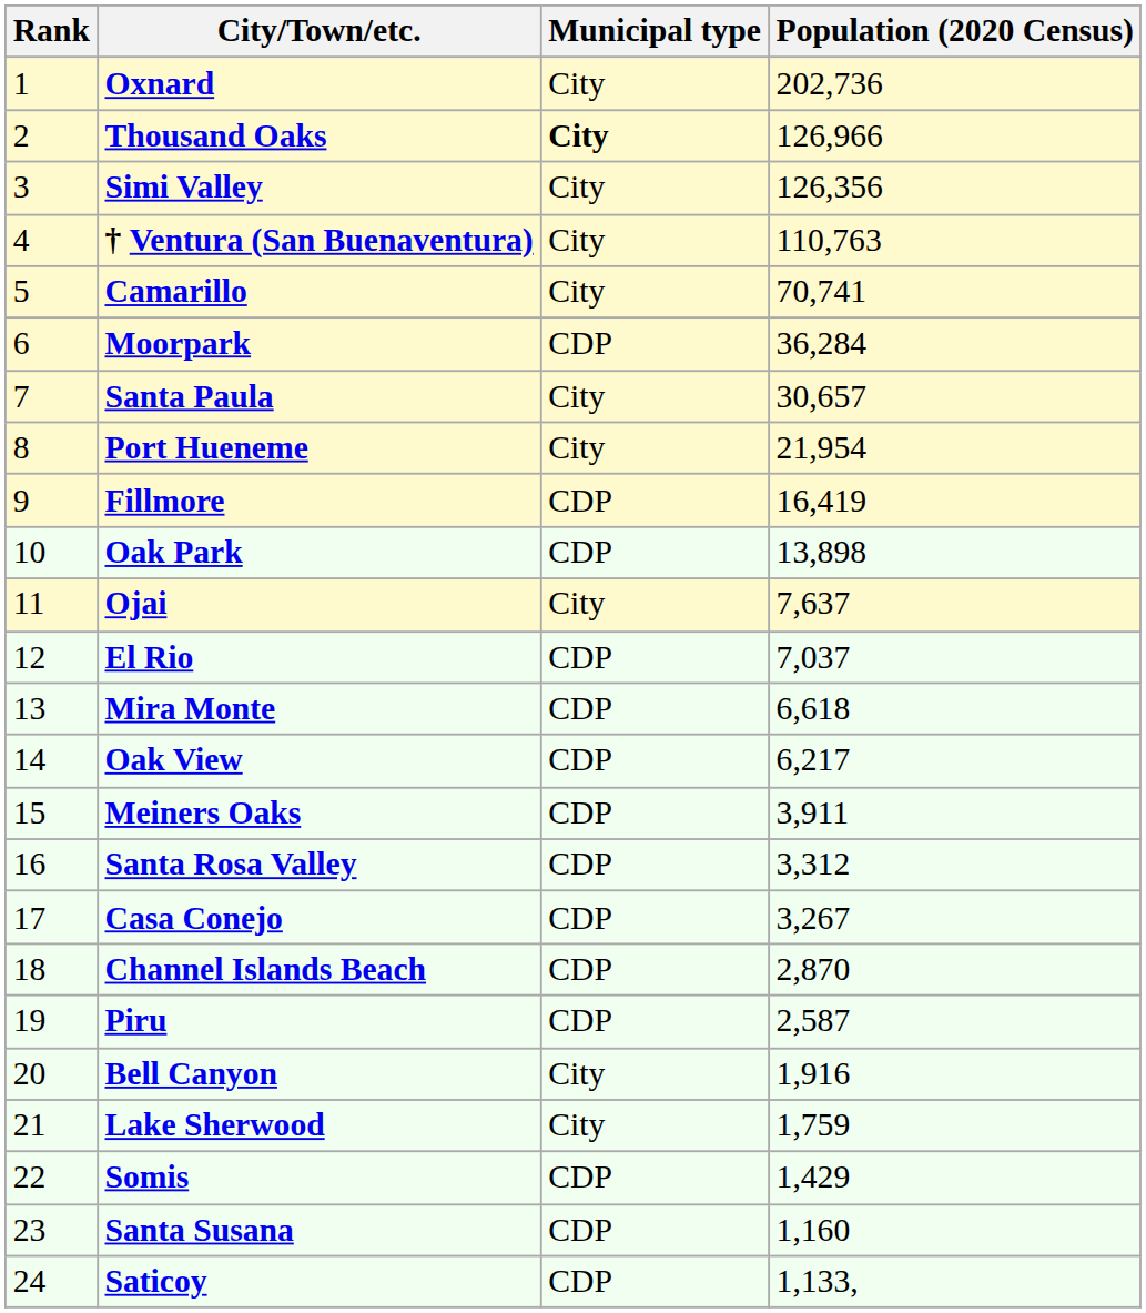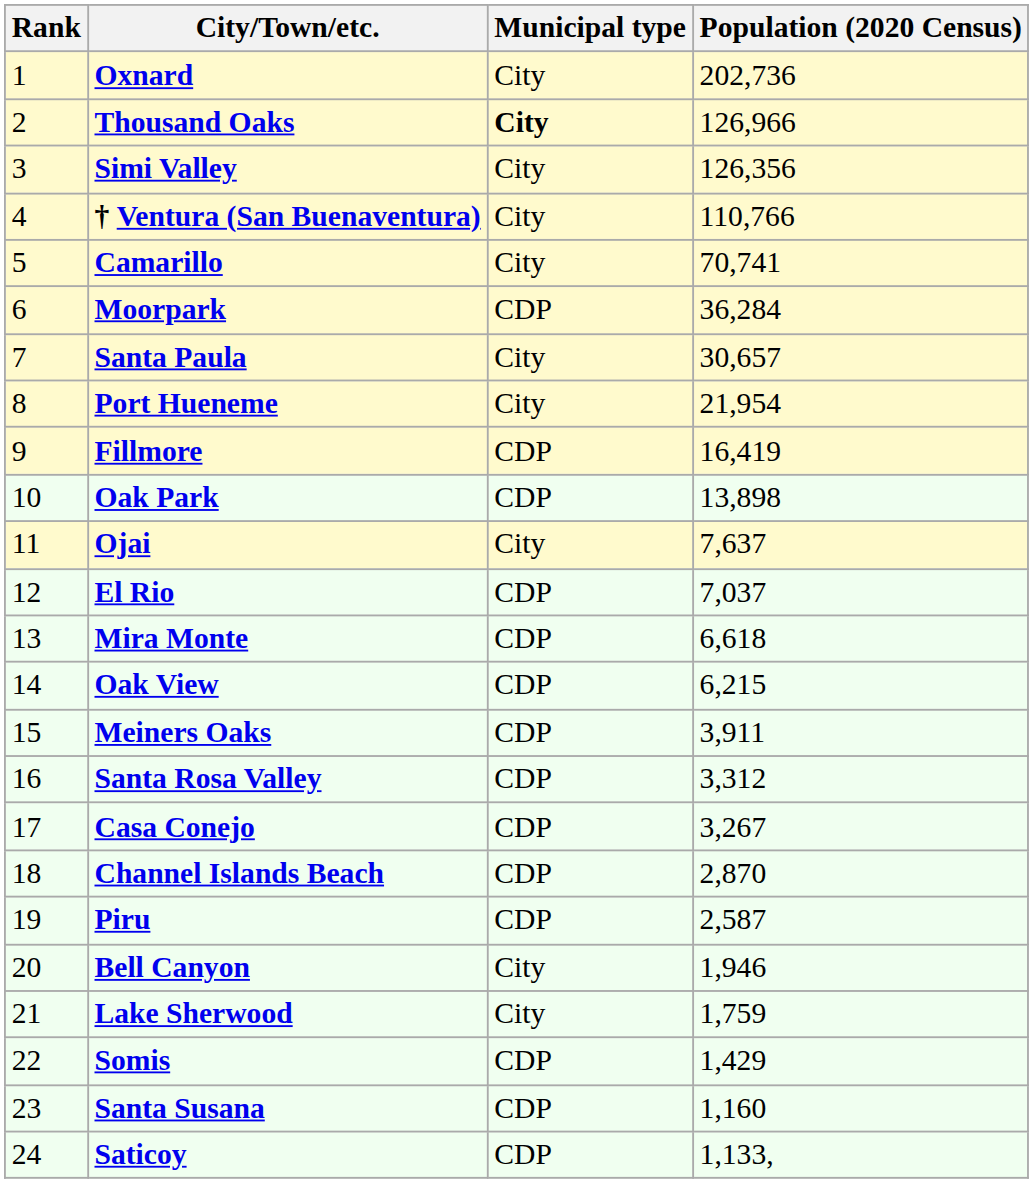 <table class="wikitable sortable">
 <tr>
 <th>Rank</th>
 <th>City/Town/etc.</th>
 <th>Municipal type</th>
 <th>Population (2020 Census)</th>
 </tr>
 <tr style="background-color:#FFFACD;">
 <td>1</td>
 <td><strong><a href='#'>Oxnard</a></strong></td>
 <td>City</td>
 <td>202,736</td>
 </tr>
 <tr style="background-color:#FFFACD;">
 <td>2</td>
 <td><strong><a href='#'>Thousand Oaks</a></strong></td>
 <td><strong>City</strong></td>
 <td>126,966</td>
 </tr>
 <tr style="background-color:#FFFACD;">
 <td>3</td>
 <td><strong><a href='#'>Simi Valley</a></strong></td>
 <td>City</td>
 <td>126,356</td>
 </tr>
 <tr style="background-color:#FFFACD;">
 <td>4</td>
 <td><strong>†</strong> <strong><a href='#'>Ventura (San Buenaventura)</a></strong></td>
 <td>City</td>
-<td>110,763</td>
+<td>110,766</td>
 </tr>
 <tr style="background-color:#FFFACD;">
 <td>5</td>
 <td><strong><a href='#'>Camarillo</a></strong></td>
 <td>City</td>
 <td>70,741</td>
 </tr>
 <tr style="background-color:#FFFACD;">
 <td>6</td>
 <td><strong><a href='#'>Moorpark</a></strong></td>
 <td>CDP</td>
 <td>36,284</td>
 </tr>
 <tr style="background-color:#FFFACD;">
 <td>7</td>
 <td><strong><a href='#'>Santa Paula</a></strong></td>
 <td>City</td>
 <td>30,657</td>
 </tr>
 <tr style="background-color:#FFFACD;">
 <td>8</td>
 <td><strong><a href='#'>Port Hueneme</a></strong></td>
 <td>City</td>
 <td>21,954</td>
 </tr>
 <tr style="background-color:#FFFACD;">
 <td>9</td>
 <td><strong><a href='#'>Fillmore</a></strong></td>
 <td>CDP</td>
 <td>16,419</td>
 </tr>
 <tr style="background-color:#F0FFF0;">
 <td>10</td>
 <td><strong><a href='#'>Oak Park</a></strong></td>
 <td>CDP</td>
 <td>13,898</td>
 </tr>
 <tr style="background-color:#FFFACD;">
 <td>11</td>
 <td><strong><a href='#'>Ojai</a></strong></td>
 <td>City</td>
 <td>7,637</td>
 </tr>
 <tr style="background-color:#F0FFF0;">
 <td>12</td>
 <td><strong><a href='#'>El Rio</a></strong></td>
 <td>CDP</td>
 <td>7,037</td>
 </tr>
 <tr style="background-color:#F0FFF0;">
 <td>13</td>
 <td><strong><a href='#'>Mira Monte</a></strong></td>
 <td>CDP</td>
 <td>6,618</td>
 </tr>
 <tr style="background-color:#F0FFF0;">
 <td>14</td>
 <td><strong><a href='#'>Oak View</a></strong></td>
 <td>CDP</td>
-<td>6,217</td>
+<td>6,215</td>
 </tr>
 <tr style="background-color:#F0FFF0;">
 <td>15</td>
 <td><strong><a href='#'>Meiners Oaks</a></strong></td>
 <td>CDP</td>
 <td>3,911</td>
 </tr>
 <tr style="background-color:#F0FFF0;">
 <td>16</td>
 <td><strong><a href='#'>Santa Rosa Valley</a></strong></td>
 <td>CDP</td>
 <td>3,312</td>
 </tr>
 <tr style="background-color:#F0FFF0;">
 <td>17</td>
 <td><strong><a href='#'>Casa Conejo</a></strong></td>
 <td>CDP</td>
 <td>3,267</td>
 </tr>
 <tr style="background-color:#F0FFF0;">
 <td>18</td>
 <td><strong><a href='#'>Channel Islands Beach</a></strong></td>
 <td>CDP</td>
 <td>2,870</td>
 </tr>
 <tr style="background-color:#F0FFF0;">
 <td>19</td>
 <td><strong><a href='#'>Piru</a></strong></td>
 <td>CDP</td>
 <td>2,587</td>
 </tr>
 <tr style="background-color:#F0FFF0;">
 <td>20</td>
 <td><strong><a href='#'>Bell Canyon</a></strong></td>
 <td>City</td>
-<td>1,916</td>
+<td>1,946</td>
 </tr>
 <tr style="background-color:#F0FFF0;">
 <td>21</td>
 <td><strong><a href='#'>Lake Sherwood</a></strong></td>
 <td>City</td>
 <td>1,759</td>
 </tr>
 <tr style="background-color:#F0FFF0;">
 <td>22</td>
 <td><strong><a href='#'>Somis</a></strong></td>
 <td>CDP</td>
 <td>1,429</td>
 </tr>
 <tr style="background-color:#F0FFF0;">
 <td>23</td>
 <td><strong><a href='#'>Santa Susana</a></strong></td>
 <td>CDP</td>
 <td>1,160</td>
 </tr>
 <tr style="background-color:#F0FFF0;">
 <td>24</td>
 <td><strong><a href='#'>Saticoy</a></strong></td>
 <td>CDP</td>
 <td>1,133,</td>
 </tr>
 </table>
